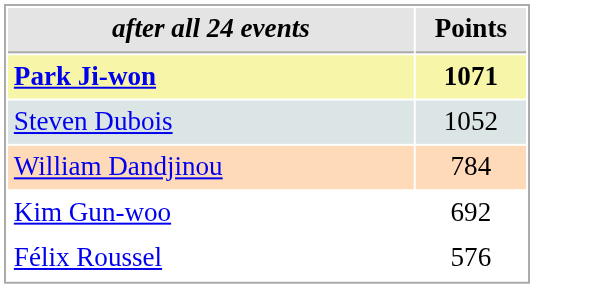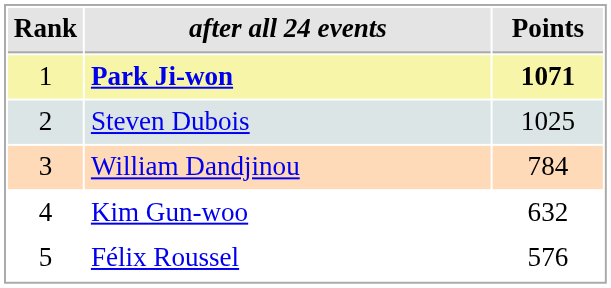 <table cellspacing="1" cellpadding="3" style="border:1px solid #AAAAAA;font-size:86%">
 <tr style="background-color: #E4E4E4;">
+<th style="border-bottom:1px solid #AAAAAA; width: 10px;">Rank</th>
 <th style="border-bottom:1px solid #AAAAAA; width: 200px;"><em>after all 24 events</em></th>
 <th style="border-bottom:1px solid #AAAAAA; width: 50px;">Points</th>
 </tr>
 <tr style="background:#f7f6a8;">
+<td align=center>1</td>
 <td> <strong><a href='#'>Park Ji-won</a></strong></td>
 <td align=center><strong>1071</strong></td>
 </tr>
 <tr style="background:#dce5e5;">
+<td align=center>2</td>
 <td> <a href='#'>Steven Dubois</a></td>
-<td align=center>1052</td>
+<td align=center>1025</td>
 </tr>
 <tr style="background:#ffdab9;">
+<td align=center>3</td>
 <td> <a href='#'>William Dandjinou</a></td>
 <td align=center>784</td>
 </tr>
 <tr>
+<td align=center>4</td>
 <td> <a href='#'>Kim Gun-woo</a></td>
-<td align=center>692</td>
+<td align=center>632</td>
 </tr>
 <tr>
+<td align=center>5</td>
 <td> <a href='#'>Félix Roussel</a></td>
 <td align=center>576</td>
 </tr>
 </table>
